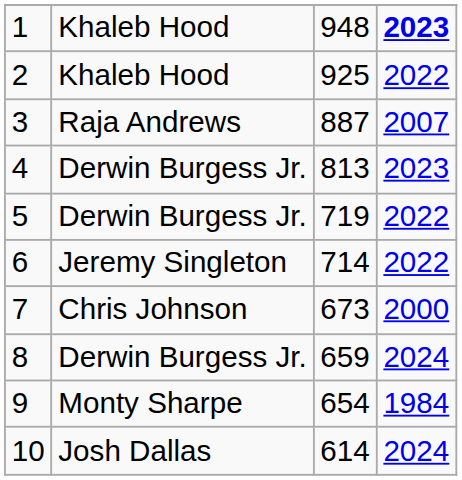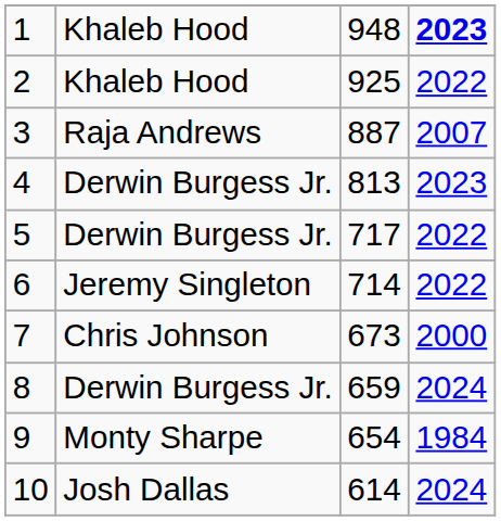 <table class="wikitable">
 <tr>
 </tr>
 <tr>
 <td>1</td>
 <td>Khaleb Hood</td>
 <td>948</td>
 <td><strong><a href='#'>2023</a></strong></td>
 </tr>
 <tr>
 <td>2</td>
 <td>Khaleb Hood</td>
 <td>925</td>
 <td><a href='#'>2022</a></td>
 </tr>
 <tr>
 <td>3</td>
 <td>Raja Andrews</td>
 <td>887</td>
 <td><a href='#'>2007</a></td>
 </tr>
 <tr>
 <td>4</td>
 <td>Derwin Burgess Jr.</td>
 <td>813</td>
 <td><a href='#'>2023</a></td>
 </tr>
 <tr>
 <td>5</td>
 <td>Derwin Burgess Jr.</td>
-<td>719</td>
+<td>717</td>
 <td><a href='#'>2022</a></td>
 </tr>
 <tr>
 <td>6</td>
 <td>Jeremy Singleton</td>
 <td>714</td>
 <td><a href='#'>2022</a></td>
 </tr>
 <tr>
 <td>7</td>
 <td>Chris Johnson</td>
 <td>673</td>
 <td><a href='#'>2000</a></td>
 </tr>
 <tr>
 <td>8</td>
 <td>Derwin Burgess Jr.</td>
 <td>659</td>
 <td><a href='#'>2024</a></td>
 </tr>
 <tr>
 <td>9</td>
 <td>Monty Sharpe</td>
 <td>654</td>
 <td><a href='#'>1984</a></td>
 </tr>
 <tr>
 <td>10</td>
 <td>Josh Dallas</td>
 <td>614</td>
 <td><a href='#'>2024</a></td>
 </tr>
 </table>
